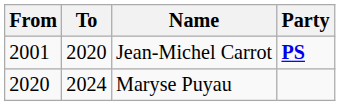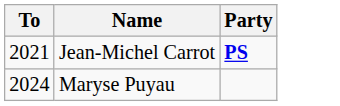 <table class="wikitable">
 <tr>
-<th>From</th>
 <th>To</th>
 <th>Name</th>
 <th>Party</th>
 </tr>
 <tr>
-<td>2001</td>
-<td>2020</td>
+<td>2021</td>
 <td>Jean-Michel Carrot</td>
 <td><strong><a href='#'>PS</a></strong></td>
 </tr>
 <tr>
-<td>2020</td>
 <td>2024</td>
 <td>Maryse Puyau</td>
 <td></td>
 </tr>
 </table>
